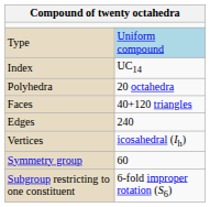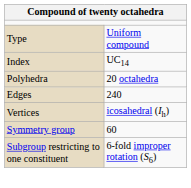 <table class="wikitable" style="float:right; margin-left:8px; width:290px">
 <tr>
 <th bgcolor=#e7dcc3 colspan=2>Compound of twenty octahedra</th>
 </tr>
 <tr>
 <td align=center colspan=2></td>
 </tr>
 <tr>
 <td bgcolor=#e7dcc3>Type</td>
-<td style="background: lightblue;"><a href='#'>Uniform compound</a></td>
+<td><a href='#'>Uniform compound</a></td>
 </tr>
 <tr>
 <td bgcolor=#e7dcc3>Index</td>
 <td>UC<sub>14</sub></td>
 </tr>
 <tr>
 <td bgcolor=#e7dcc3>Polyhedra</td>
 <td>20 <a href='#'>octahedra</a></td>
-</tr>
-<tr>
-<td bgcolor=#e7dcc3>Faces</td>
-<td>40+120 <a href='#'>triangles</a></td>
 </tr>
 <tr>
 <td bgcolor=#e7dcc3>Edges</td>
 <td>240</td>
 </tr>
 <tr>
 <td bgcolor=#e7dcc3>Vertices</td>
 <td><a href='#'>icosahedral</a> (<em>I</em><sub>h</sub>)</td>
 </tr>
 <tr>
 <td bgcolor=#e7dcc3><a href='#'>Symmetry group</a></td>
 <td>60</td>
 </tr>
 <tr>
 <td bgcolor=#e7dcc3><a href='#'>Subgroup</a> restricting to one constituent</td>
 <td>6-fold <a href='#'>improper rotation</a> (<em>S</em><sub>6</sub>)</td>
 </tr>
 </table>
